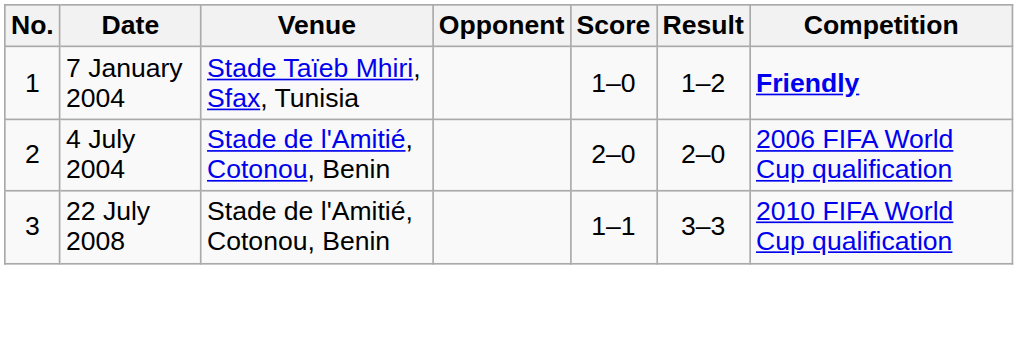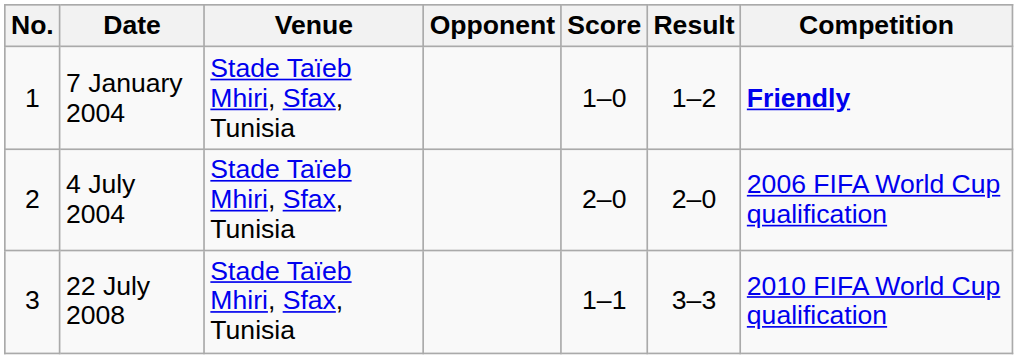 <table class="wikitable sortable">
 <tr>
 <th scope="col">No.</th>
 <th scope="col">Date</th>
 <th scope="col">Venue</th>
 <th scope="col">Opponent</th>
 <th scope="col">Score</th>
 <th scope="col">Result</th>
 <th scope="col">Competition</th>
 </tr>
 <tr>
 <td style="text-align:center">1</td>
 <td>7 January 2004</td>
 <td><a href='#'>Stade Taïeb Mhiri</a>, <a href='#'>Sfax</a>, Tunisia</td>
 <td></td>
 <td style="text-align:center">1–0</td>
 <td style="text-align:center">1–2</td>
 <td><strong><a href='#'>Friendly</a></strong></td>
 </tr>
 <tr>
 <td style="text-align:center">2</td>
 <td>4 July 2004</td>
-<td><a href='#'>Stade de l'Amitié</a>, <a href='#'>Cotonou</a>, Benin</td>
+<td><a href='#'>Stade Taïeb Mhiri</a>, <a href='#'>Sfax</a>, Tunisia</td>
 <td></td>
 <td style="text-align:center">2–0</td>
 <td style="text-align:center">2–0</td>
 <td><a href='#'>2006 FIFA World Cup qualification</a></td>
 </tr>
 <tr>
 <td style="text-align:center">3</td>
 <td>22 July 2008</td>
-<td>Stade de l'Amitié, Cotonou, Benin</td>
+<td><a href='#'>Stade Taïeb Mhiri</a>, <a href='#'>Sfax</a>, Tunisia</td>
 <td></td>
 <td style="text-align:center">1–1</td>
 <td style="text-align:center">3–3</td>
 <td><a href='#'>2010 FIFA World Cup qualification</a></td>
 </tr>
 </table>
